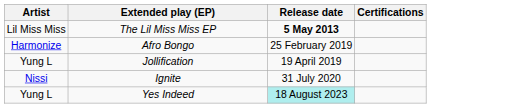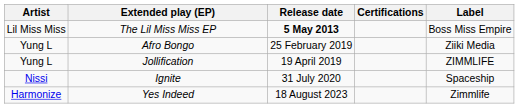 <table class="wikitable plainrowheaders" style="text-align:center;" border="1">
 <tr>
 <th>Artist</th>
 <th width="300">Extended play (EP)</th>
 <th>Release date</th>
 <th>Certifications</th>
+<th>Label</th>
 </tr>
 <tr>
 <td>Lil Miss Miss</td>
 <td><em>The Lil Miss Miss EP</em></td>
 <td><strong>5 May 2013</strong></td>
 <td></td>
+<td>Boss Miss Empire</td>
 </tr>
 <tr>
-<td><a href='#'>Harmonize</a></td>
+<td>Yung L</td>
 <td><em> Afro Bongo</em></td>
 <td>25 February 2019</td>
 <td></td>
+<td>Ziiki Media</td>
 </tr>
 <tr>
 <td>Yung L</td>
 <td><em>Jollification</em></td>
 <td>19 April 2019</td>
 <td></td>
+<td>ZIMMLIFE</td>
 </tr>
 <tr>
 <td><a href='#'>Nissi</a></td>
 <td><em>Ignite</em></td>
 <td>31 July 2020</td>
 <td></td>
+<td>Spaceship</td>
 </tr>
 <tr>
-<td>Yung L</td>
+<td><a href='#'>Harmonize</a></td>
 <td><em>Yes Indeed</em></td>
-<td style="background: paleturquoise;">18 August 2023</td>
+<td>18 August 2023</td>
 <td></td>
+<td>Zimmlife</td>
 </tr>
 </table>
